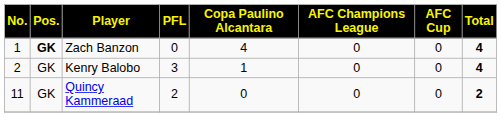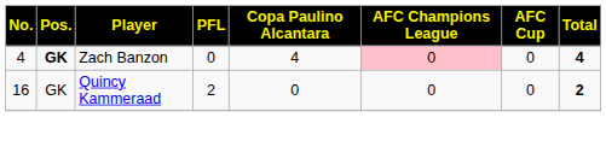 <table class="wikitable sortable" style="text-align:center; width:50%">
 <tr>
 <th style=background-color:#000000;color:#F8F500>No.</th>
 <th style=background-color:#000000;color:#F8F500>Pos.</th>
 <th style=background-color:#000000;color:#F8F500>Player</th>
 <th style=background-color:#000000;color:#F8F500>PFL</th>
 <th style=background-color:#000000;color:#F8F500>Copa Paulino Alcantara</th>
 <th style=background-color:#000000;color:#F8F500>AFC Champions League</th>
 <th style=background-color:#000000;color:#F8F500>AFC Cup</th>
 <th style=background-color:#000000;color:#F8F500>Total</th>
 </tr>
 <tr>
-<td>1</td>
+<td>4</td>
 <td><strong>GK</strong></td>
 <td align=left> Zach Banzon</td>
 <td>0</td>
 <td>4</td>
-<td>0</td>
+<td style="background: pink;">0</td>
 <td>0</td>
 <td><strong>4</strong></td>
 </tr>
 <tr>
-<td>2</td>
-<td>GK</td>
-<td align=left> Kenry Balobo</td>
-<td>3</td>
-<td>1</td>
-<td>0</td>
-<td>0</td>
-<td><strong>4</strong></td>
-</tr>
-<tr>
-<td>11</td>
+<td>16</td>
 <td>GK</td>
 <td align=left> <a href='#'>Quincy Kammeraad</a></td>
 <td>2</td>
 <td>0</td>
 <td>0</td>
 <td>0</td>
 <td><strong>2</strong></td>
 </tr>
 <tr>
 </tr>
 </table>
